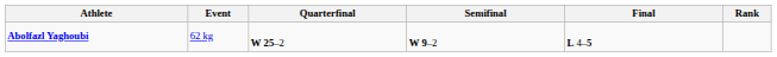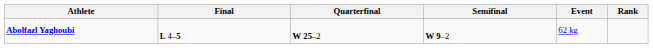 <table class="wikitable" width="85%" style="text-align:left; font-size:90%">
 <tr>
 <th width="15%">Athlete</th>
-<th width="5%">Event</th>
+<th width="13%">Final</th>
 <th width="13%">Quarterfinal</th>
 <th width="13%">Semifinal</th>
-<th width="13%">Final</th>
+<th width="5%">Event</th>
 <th width="4%">Rank</th>
 </tr>
 <tr>
 <td><strong><a href='#'>Abolfazl Yaghoubi</a></strong></td>
-<td><a href='#'>62 kg</a></td>
+<td><br><strong>L</strong> 4–<strong>5</strong></td>
 <td><br><strong>W</strong> <strong>25</strong>–2</td>
 <td><br><strong>W</strong> <strong>9</strong>–2</td>
-<td><br><strong>L</strong> 4–<strong>5</strong></td>
+<td><a href='#'>62 kg</a></td>
 <td align=center></td>
 </tr>
 </table>
